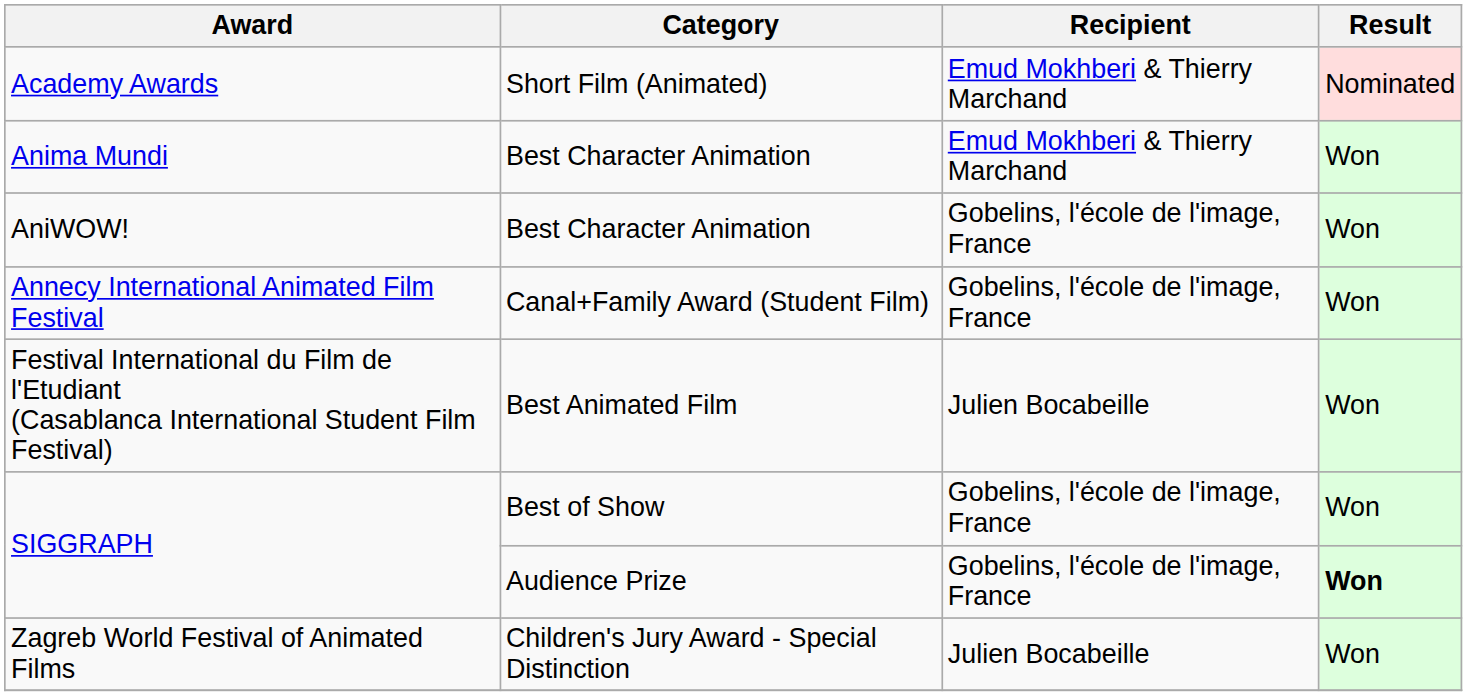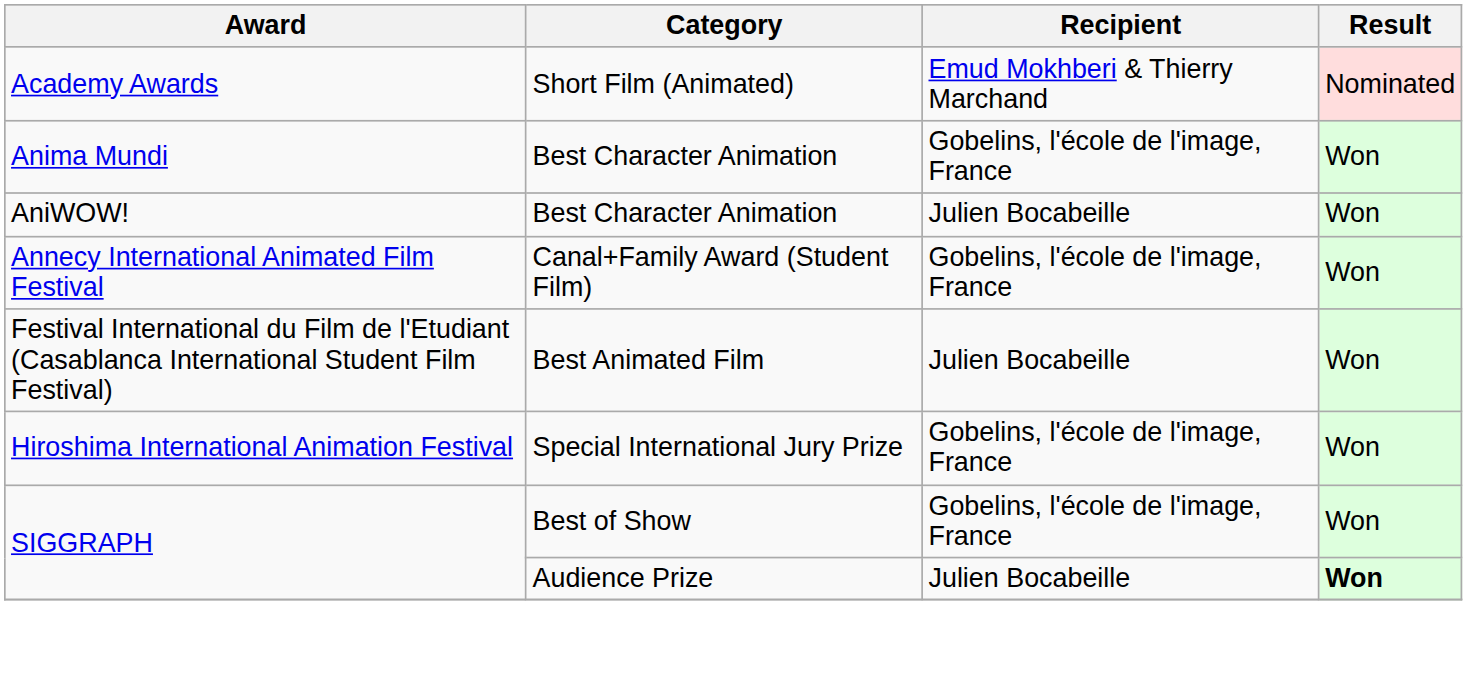 <table class="wikitable">
 <tr>
 <th>Award</th>
 <th>Category</th>
 <th>Recipient</th>
 <th>Result</th>
 </tr>
 <tr>
 <td rowspan="1"><a href='#'>Academy Awards</a></td>
 <td>Short Film (Animated)</td>
 <td><a href='#'>Emud Mokhberi</a> & Thierry Marchand</td>
 <td bgcolor="#ffdddd">Nominated</td>
 </tr>
 <tr>
 <td rowspan="1"><a href='#'>Anima Mundi</a></td>
 <td>Best Character Animation</td>
-<td><a href='#'>Emud Mokhberi</a> & Thierry Marchand</td>
+<td>Gobelins, l'école de l'image, France</td>
 <td bgcolor="#ddffdd">Won</td>
 </tr>
 <tr>
 <td rowspan="1">AniWOW! </td>
 <td>Best Character Animation</td>
-<td>Gobelins, l'école de l'image, France</td>
+<td>Julien Bocabeille</td>
 <td bgcolor="#ddffdd">Won</td>
 </tr>
 <tr>
 <td rowspan="1"><a href='#'>Annecy International Animated Film Festival</a></td>
 <td>Canal+Family Award (Student Film)</td>
 <td>Gobelins, l'école de l'image, France</td>
 <td bgcolor="#ddffdd">Won</td>
 </tr>
 <tr>
 <td rowspan="1">Festival International du Film de l'Etudiant<br>(Casablanca International Student Film Festival) </td>
 <td>Best Animated Film</td>
 <td>Julien Bocabeille</td>
 <td bgcolor="#ddffdd">Won</td>
 </tr>
 <tr>
+<td rowspan="1"><a href='#'>Hiroshima International Animation Festival</a></td>
+<td>Special International Jury Prize</td>
+<td>Gobelins, l'école de l'image, France</td>
+<td bgcolor="#ddffdd">Won</td>
+</tr>
+<tr>
 <td rowspan="2"><a href='#'>SIGGRAPH</a></td>
 <td>Best of Show</td>
 <td>Gobelins, l'école de l'image, France</td>
 <td bgcolor="#ddffdd">Won</td>
 </tr>
 <tr>
 <td>Audience Prize</td>
-<td>Gobelins, l'école de l'image, France</td>
+<td>Julien Bocabeille</td>
 <td bgcolor="#ddffdd"><strong>Won</strong></td>
-</tr>
-<tr>
-<td rowspan="1">Zagreb World Festival of Animated Films </td>
-<td>Children's Jury Award - Special Distinction</td>
-<td>Julien Bocabeille</td>
-<td bgcolor="#ddffdd">Won</td>
 </tr>
 <tr>
 </tr>
 </table>
